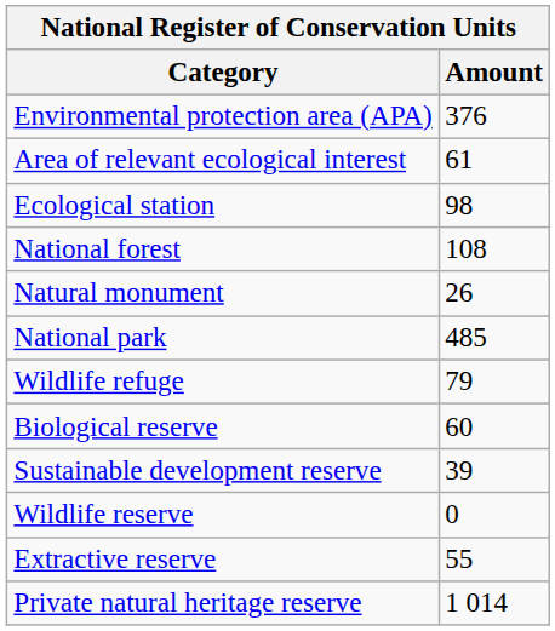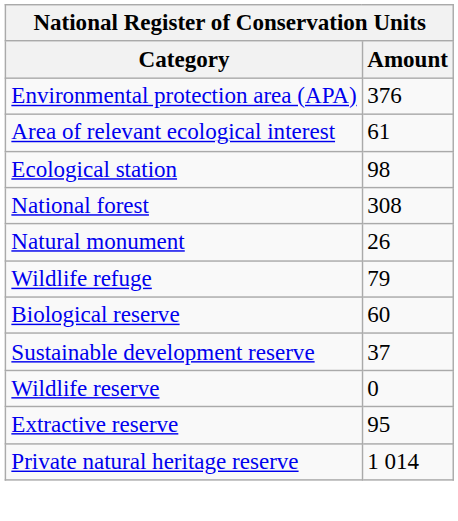 <table class="wikitable sortable" style="float:right; margin:auto auto 1em 1em;">
 <tr>
 <th colspan="2">National Register of Conservation Units</th>
 </tr>
 <tr>
 <th><strong>Category</strong></th>
 <th><strong>Amount</strong></th>
 </tr>
 <tr>
 <td><a href='#'>Environmental protection area (APA)</a></td>
 <td>376</td>
 </tr>
 <tr>
 <td><a href='#'>Area of relevant ecological interest</a></td>
 <td>61</td>
 </tr>
 <tr>
 <td><a href='#'>Ecological station</a></td>
 <td>98</td>
 </tr>
 <tr>
 <td><a href='#'>National forest</a></td>
-<td>108</td>
+<td>308</td>
 </tr>
 <tr>
 <td><a href='#'>Natural monument</a></td>
 <td>26</td>
-</tr>
-<tr>
-<td><a href='#'>National park</a></td>
-<td>485</td>
 </tr>
 <tr>
 <td><a href='#'>Wildlife refuge</a></td>
 <td>79</td>
 </tr>
 <tr>
 <td><a href='#'>Biological reserve</a></td>
 <td>60</td>
 </tr>
 <tr>
 <td><a href='#'>Sustainable development reserve</a></td>
-<td>39</td>
+<td>37</td>
 </tr>
 <tr>
 <td><a href='#'>Wildlife reserve</a></td>
 <td>0</td>
 </tr>
 <tr>
 <td><a href='#'>Extractive reserve</a></td>
-<td>55</td>
+<td>95</td>
 </tr>
 <tr>
 <td><a href='#'>Private natural heritage reserve</a></td>
 <td>1 014</td>
 </tr>
 </table>
